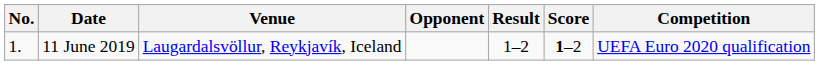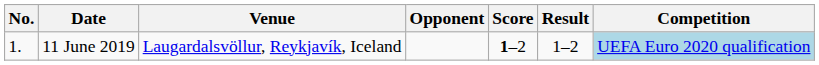 <table class="wikitable">
 <tr>
 <th>No.</th>
 <th>Date</th>
 <th>Venue</th>
 <th>Opponent</th>
+<th>Score</th>
 <th>Result</th>
-<th>Score</th>
 <th>Competition</th>
 </tr>
 <tr>
 <td>1.</td>
 <td>11 June 2019</td>
 <td><a href='#'>Laugardalsvöllur</a>, <a href='#'>Reykjavík</a>, Iceland</td>
 <td></td>
+<td align=center><strong>1</strong>–2</td>
 <td align=center>1–2</td>
-<td align=center><strong>1</strong>–2</td>
-<td><a href='#'>UEFA Euro 2020 qualification</a></td>
+<td style="background: lightblue;"><a href='#'>UEFA Euro 2020 qualification</a></td>
 </tr>
 </table>
